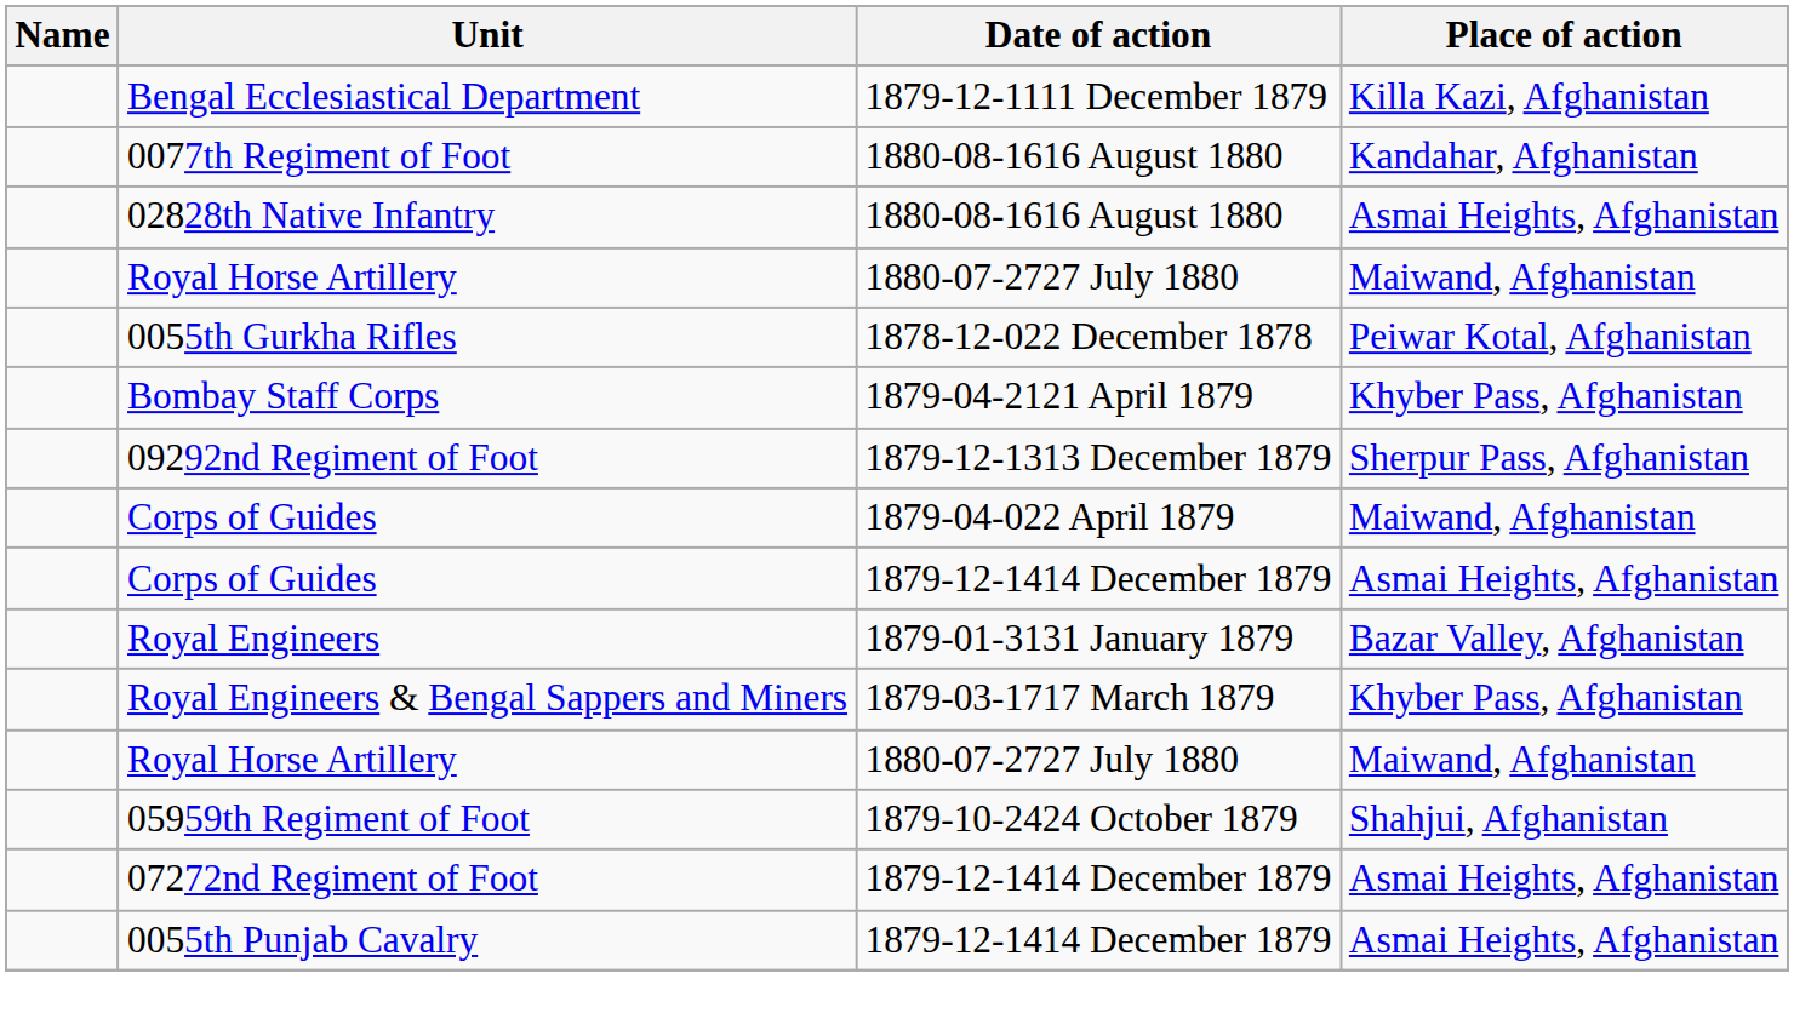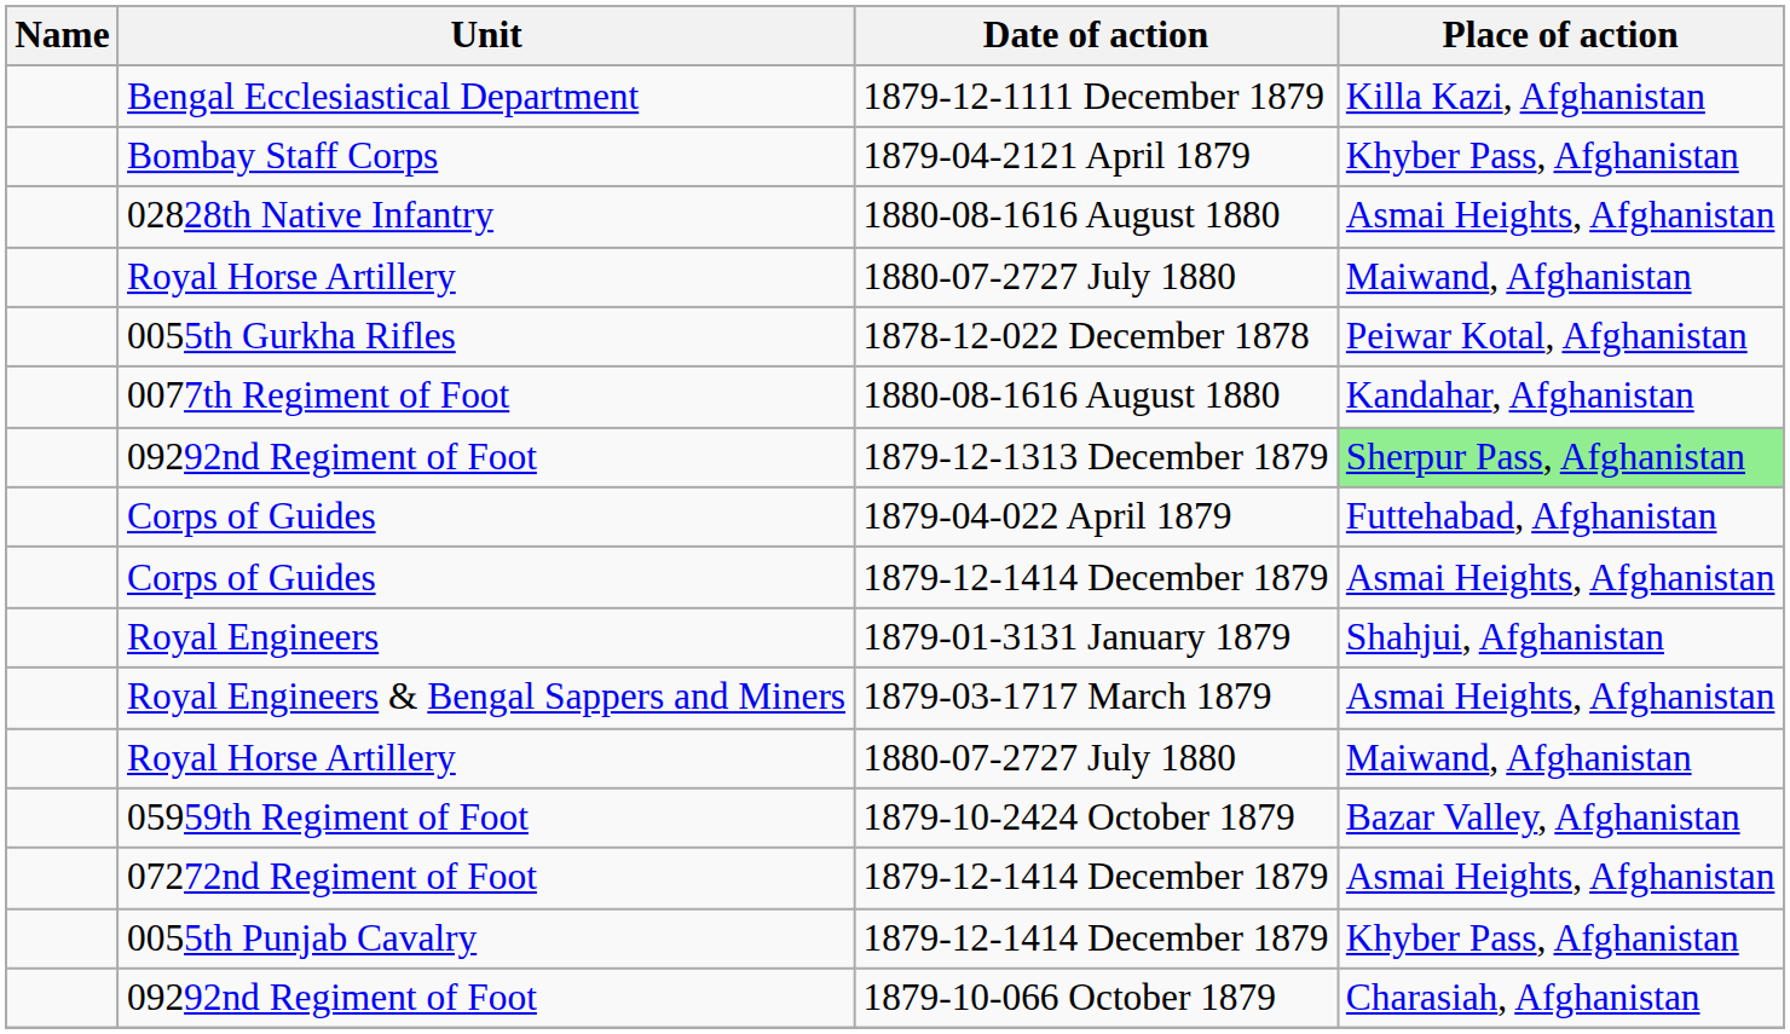 <table class="wikitable sortable">
 <tr>
 <th>Name</th>
 <th>Unit</th>
 <th>Date of action</th>
 <th>Place of action</th>
 </tr>
 <tr>
 <td></td>
 <td><a href='#'>Bengal Ecclesiastical Department</a></td>
 <td><span>1879-12-11</span>11 December 1879</td>
 <td><a href='#'>Killa Kazi</a>, <a href='#'>Afghanistan</a></td>
 </tr>
 <tr>
 <td></td>
-<td><span>007</span><a href='#'>7th Regiment of Foot</a></td>
-<td><span>1880-08-16</span>16 August 1880</td>
-<td><a href='#'>Kandahar</a>, <a href='#'>Afghanistan</a></td>
+<td><a href='#'>Bombay Staff Corps</a></td>
+<td><span>1879-04-21</span>21 April 1879</td>
+<td><a href='#'>Khyber Pass</a>, <a href='#'>Afghanistan</a></td>
 </tr>
 <tr>
 <td></td>
 <td><span>028</span><a href='#'>28th Native Infantry</a></td>
 <td><span>1880-08-16</span>16 August 1880</td>
 <td><a href='#'>Asmai Heights</a>, <a href='#'>Afghanistan</a></td>
 </tr>
 <tr>
 <td></td>
 <td><a href='#'>Royal Horse Artillery</a></td>
 <td><span>1880-07-27</span>27 July 1880</td>
 <td><a href='#'>Maiwand</a>, <a href='#'>Afghanistan</a></td>
 </tr>
 <tr>
 <td></td>
 <td><span>005</span><a href='#'>5th Gurkha Rifles</a></td>
 <td><span>1878-12-02</span>2 December 1878</td>
 <td><a href='#'>Peiwar Kotal</a>, <a href='#'>Afghanistan</a></td>
 </tr>
 <tr>
 <td></td>
-<td><a href='#'>Bombay Staff Corps</a></td>
-<td><span>1879-04-21</span>21 April 1879</td>
-<td><a href='#'>Khyber Pass</a>, <a href='#'>Afghanistan</a></td>
+<td><span>007</span><a href='#'>7th Regiment of Foot</a></td>
+<td><span>1880-08-16</span>16 August 1880</td>
+<td><a href='#'>Kandahar</a>, <a href='#'>Afghanistan</a></td>
 </tr>
 <tr>
 <td></td>
 <td><span>092</span><a href='#'>92nd Regiment of Foot</a></td>
 <td><span>1879-12-13</span>13 December 1879</td>
-<td><a href='#'>Sherpur Pass</a>, <a href='#'>Afghanistan</a></td>
+<td style="background: lightgreen;"><a href='#'>Sherpur Pass</a>, <a href='#'>Afghanistan</a></td>
 </tr>
 <tr>
 <td></td>
 <td><a href='#'>Corps of Guides</a></td>
 <td><span>1879-04-02</span>2 April 1879</td>
-<td><a href='#'>Maiwand</a>, <a href='#'>Afghanistan</a></td>
+<td><a href='#'>Futtehabad</a>, <a href='#'>Afghanistan</a></td>
 </tr>
 <tr>
 <td></td>
 <td><a href='#'>Corps of Guides</a></td>
 <td><span>1879-12-14</span>14 December 1879</td>
 <td><a href='#'>Asmai Heights</a>, <a href='#'>Afghanistan</a></td>
 </tr>
 <tr>
 <td></td>
 <td><a href='#'>Royal Engineers</a></td>
 <td><span>1879-01-31</span>31 January 1879</td>
-<td><a href='#'>Bazar Valley</a>, <a href='#'>Afghanistan</a></td>
+<td><a href='#'>Shahjui</a>, <a href='#'>Afghanistan</a></td>
 </tr>
 <tr>
 <td></td>
 <td><a href='#'>Royal Engineers</a> & <a href='#'>Bengal Sappers and Miners</a></td>
 <td><span>1879-03-17</span>17 March 1879</td>
-<td><a href='#'>Khyber Pass</a>, <a href='#'>Afghanistan</a></td>
+<td><a href='#'>Asmai Heights</a>, <a href='#'>Afghanistan</a></td>
 </tr>
 <tr>
 <td></td>
 <td><a href='#'>Royal Horse Artillery</a></td>
 <td><span>1880-07-27</span>27 July 1880</td>
 <td><a href='#'>Maiwand</a>, <a href='#'>Afghanistan</a></td>
 </tr>
 <tr>
 <td></td>
 <td><span>059</span><a href='#'>59th Regiment of Foot</a></td>
 <td><span>1879-10-24</span>24 October 1879</td>
-<td><a href='#'>Shahjui</a>, <a href='#'>Afghanistan</a></td>
+<td><a href='#'>Bazar Valley</a>, <a href='#'>Afghanistan</a></td>
 </tr>
 <tr>
 <td></td>
 <td><span>072</span><a href='#'>72nd Regiment of Foot</a></td>
 <td><span>1879-12-14</span>14 December 1879</td>
 <td><a href='#'>Asmai Heights</a>, <a href='#'>Afghanistan</a></td>
 </tr>
 <tr>
 <td></td>
 <td><span>005</span><a href='#'>5th Punjab Cavalry</a></td>
 <td><span>1879-12-14</span>14 December 1879</td>
-<td><a href='#'>Asmai Heights</a>, <a href='#'>Afghanistan</a></td>
+<td><a href='#'>Khyber Pass</a>, <a href='#'>Afghanistan</a></td>
+</tr>
+<tr>
+<td></td>
+<td><span>092</span><a href='#'>92nd Regiment of Foot</a></td>
+<td><span>1879-10-06</span>6 October 1879</td>
+<td><a href='#'>Charasiah</a>, <a href='#'>Afghanistan</a></td>
 </tr>
 <tr>
 </tr>
 </table>
